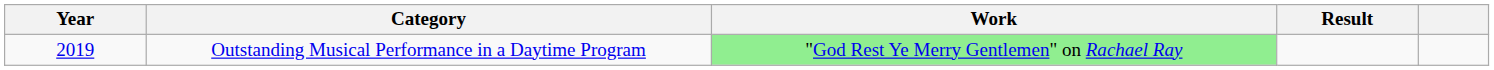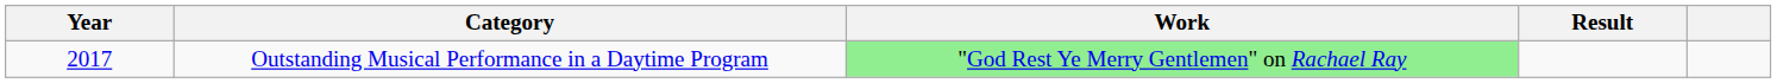 <table class="wikitable">
 <tr>
 <th style="width:5%;">Year</th>
 <th style="width:20%;">Category</th>
 <th style="width:20%;">Work</th>
 <th style="width:5%;">Result</th>
 <th style="width:2.5%;"></th>
 </tr>
 <tr>
-<td style="text-align:center;"><a href='#'>2019</a></td>
+<td style="text-align:center;"><a href='#'>2017</a></td>
 <td style="text-align:center;"><a href='#'>Outstanding Musical Performance in a Daytime Program</a></td>
 <td style="background: lightgreen; text-align:center;">"<a href='#'>God Rest Ye Merry Gentlemen</a>" on <em><a href='#'>Rachael Ray</a></em></td>
 <td></td>
 <td style="text-align:center;"></td>
 </tr>
 </table>
